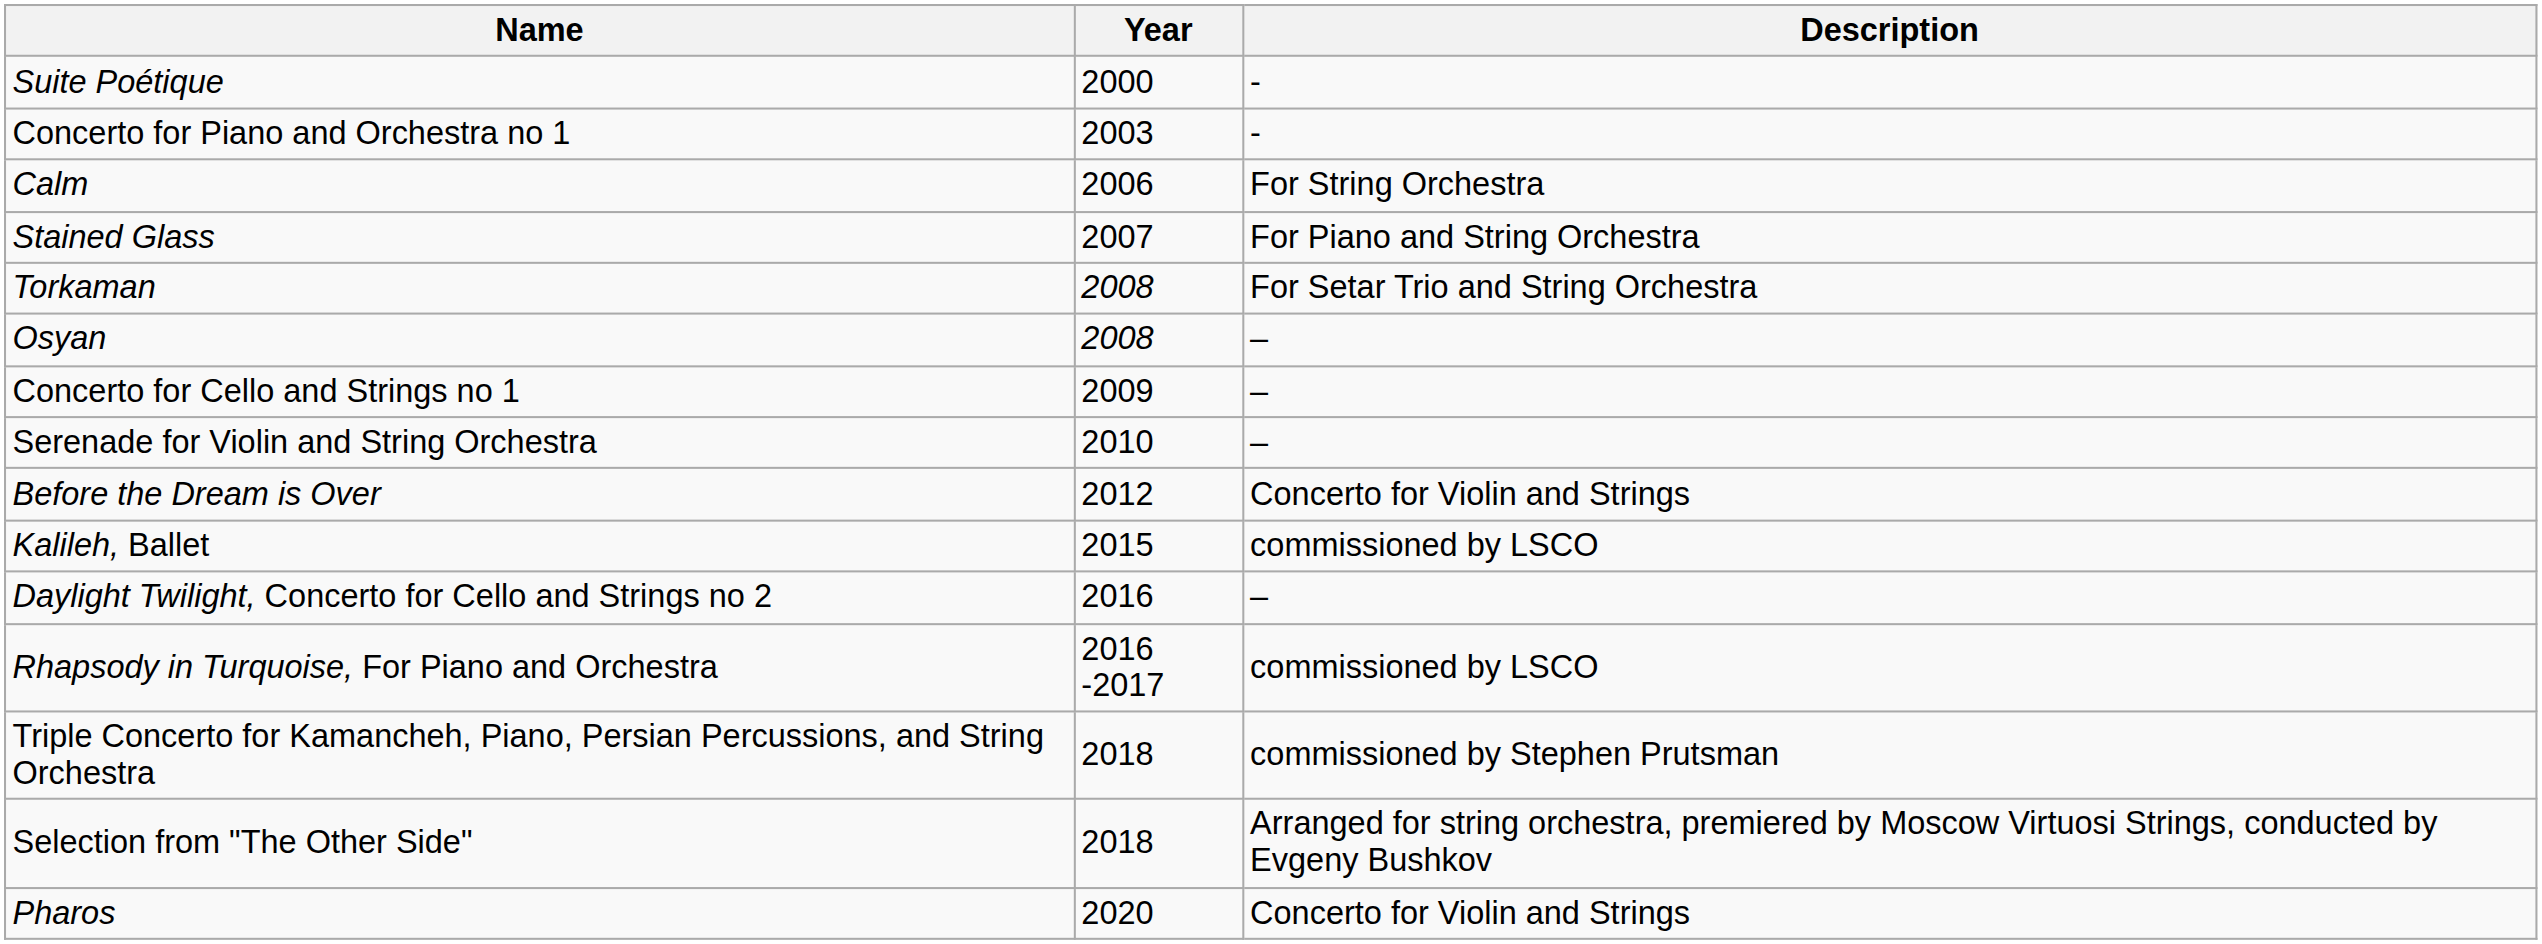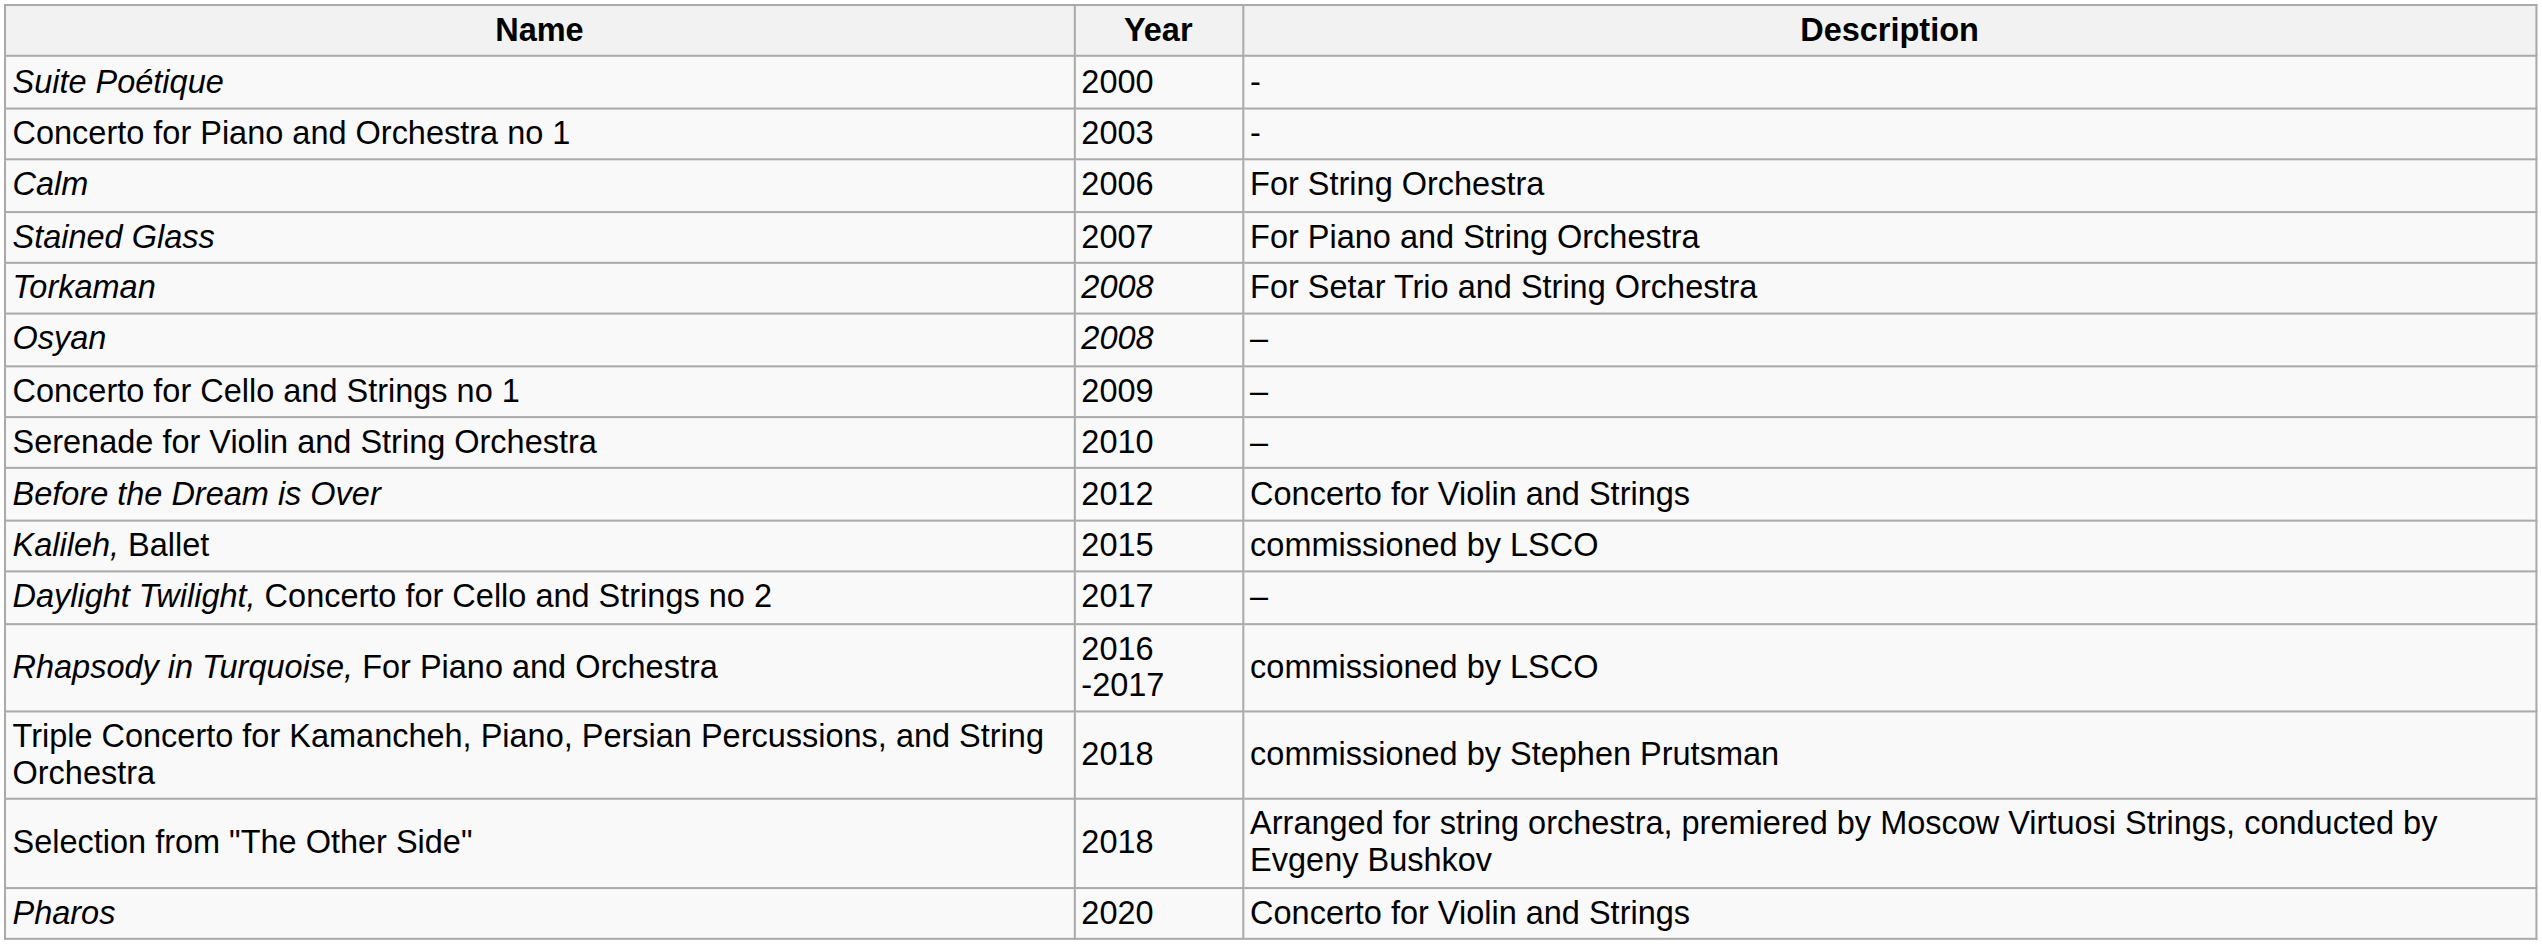 <table class="wikitable sortable">
 <tr>
 <th>Name</th>
 <th>Year</th>
 <th>Description</th>
 </tr>
 <tr>
 <td><em>Suite Poétique</em></td>
 <td>2000</td>
 <td>-</td>
 </tr>
 <tr>
 <td>Concerto for Piano and Orchestra no 1</td>
 <td>2003</td>
 <td>-</td>
 </tr>
 <tr>
 <td><em>Calm</em></td>
 <td>2006</td>
 <td>For String Orchestra</td>
 </tr>
 <tr>
 <td><em>Stained Glass</em></td>
 <td>2007</td>
 <td>For Piano and String Orchestra</td>
 </tr>
 <tr>
 <td><em>Torkaman</em></td>
 <td><em>2008</em></td>
 <td>For Setar Trio and String Orchestra</td>
 </tr>
 <tr>
 <td><em>Osyan</em></td>
 <td><em>2008</em></td>
 <td>–</td>
 </tr>
 <tr>
 <td>Concerto for Cello and Strings no 1</td>
 <td>2009</td>
 <td>–</td>
 </tr>
 <tr>
 <td>Serenade for Violin and String Orchestra</td>
 <td>2010</td>
 <td>–</td>
 </tr>
 <tr>
 <td><em>Before the Dream is Over</em></td>
 <td>2012</td>
 <td>Concerto for Violin and Strings</td>
 </tr>
 <tr>
 <td><em>Kalileh,</em> Ballet</td>
 <td>2015</td>
 <td>commissioned by LSCO</td>
 </tr>
 <tr>
 <td><em>Daylight Twilight,</em> Concerto for Cello and Strings no 2</td>
-<td>2016</td>
+<td>2017</td>
 <td>–</td>
 </tr>
 <tr>
 <td><em>Rhapsody in Turquoise,</em> For Piano and Orchestra</td>
 <td>2016 -2017</td>
 <td>commissioned by LSCO</td>
 </tr>
 <tr>
 <td>Triple Concerto for Kamancheh, Piano, Persian Percussions, and String Orchestra</td>
 <td>2018</td>
 <td>commissioned by Stephen Prutsman</td>
 </tr>
 <tr>
 <td>Selection from "The Other Side"</td>
 <td>2018</td>
 <td>Arranged for string orchestra, premiered by Moscow Virtuosi Strings, conducted by Evgeny Bushkov</td>
 </tr>
 <tr>
 <td><em>Pharos</em></td>
 <td>2020</td>
 <td>Concerto for Violin and Strings</td>
 </tr>
 </table>
